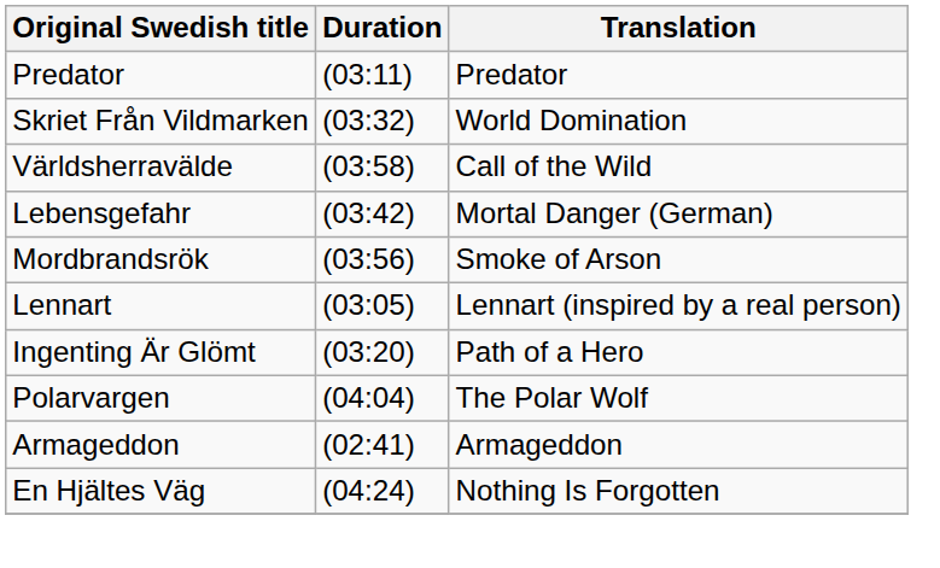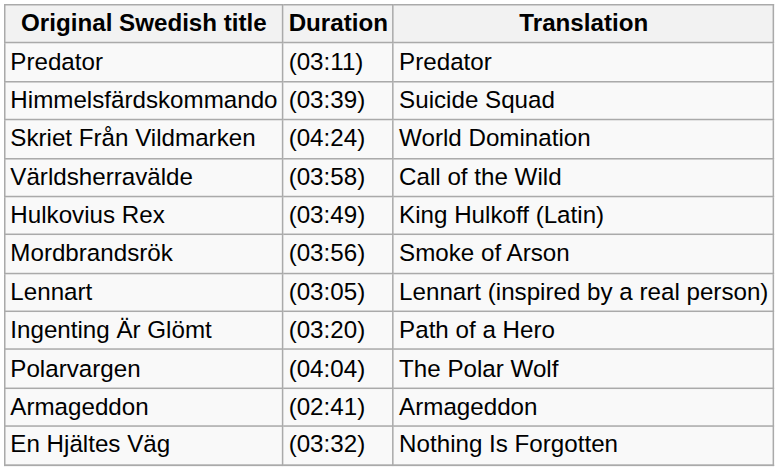 <table class="wikitable">
 <tr>
 <th>Original Swedish title</th>
 <th>Duration</th>
 <th>Translation</th>
 </tr>
 <tr>
 <td>Predator</td>
 <td>(03:11)</td>
 <td>Predator</td>
 </tr>
 <tr>
+<td>Himmelsfärdskommando</td>
+<td>(03:39)</td>
+<td>Suicide Squad</td>
+</tr>
+<tr>
 <td>Skriet Från Vildmarken</td>
-<td>(03:32)</td>
+<td>(04:24)</td>
 <td>World Domination</td>
 </tr>
 <tr>
 <td>Världsherravälde</td>
 <td>(03:58)</td>
 <td>Call of the Wild</td>
 </tr>
 <tr>
-<td>Lebensgefahr</td>
-<td>(03:42)</td>
-<td>Mortal Danger (German)</td>
+<td>Hulkovius Rex</td>
+<td>(03:49)</td>
+<td>King Hulkoff (Latin)</td>
 </tr>
 <tr>
 <td>Mordbrandsrök</td>
 <td>(03:56)</td>
 <td>Smoke of Arson</td>
 </tr>
 <tr>
 <td>Lennart</td>
 <td>(03:05)</td>
 <td>Lennart (inspired by a real person)</td>
 </tr>
 <tr>
 <td>Ingenting Är Glömt</td>
 <td>(03:20)</td>
 <td>Path of a Hero</td>
 </tr>
 <tr>
 <td>Polarvargen</td>
 <td>(04:04)</td>
 <td>The Polar Wolf</td>
 </tr>
 <tr>
 <td>Armageddon</td>
 <td>(02:41)</td>
 <td>Armageddon</td>
 </tr>
 <tr>
 <td>En Hjältes Väg</td>
-<td>(04:24)</td>
+<td>(03:32)</td>
 <td>Nothing Is Forgotten</td>
 </tr>
 <tr>
 </tr>
 </table>
